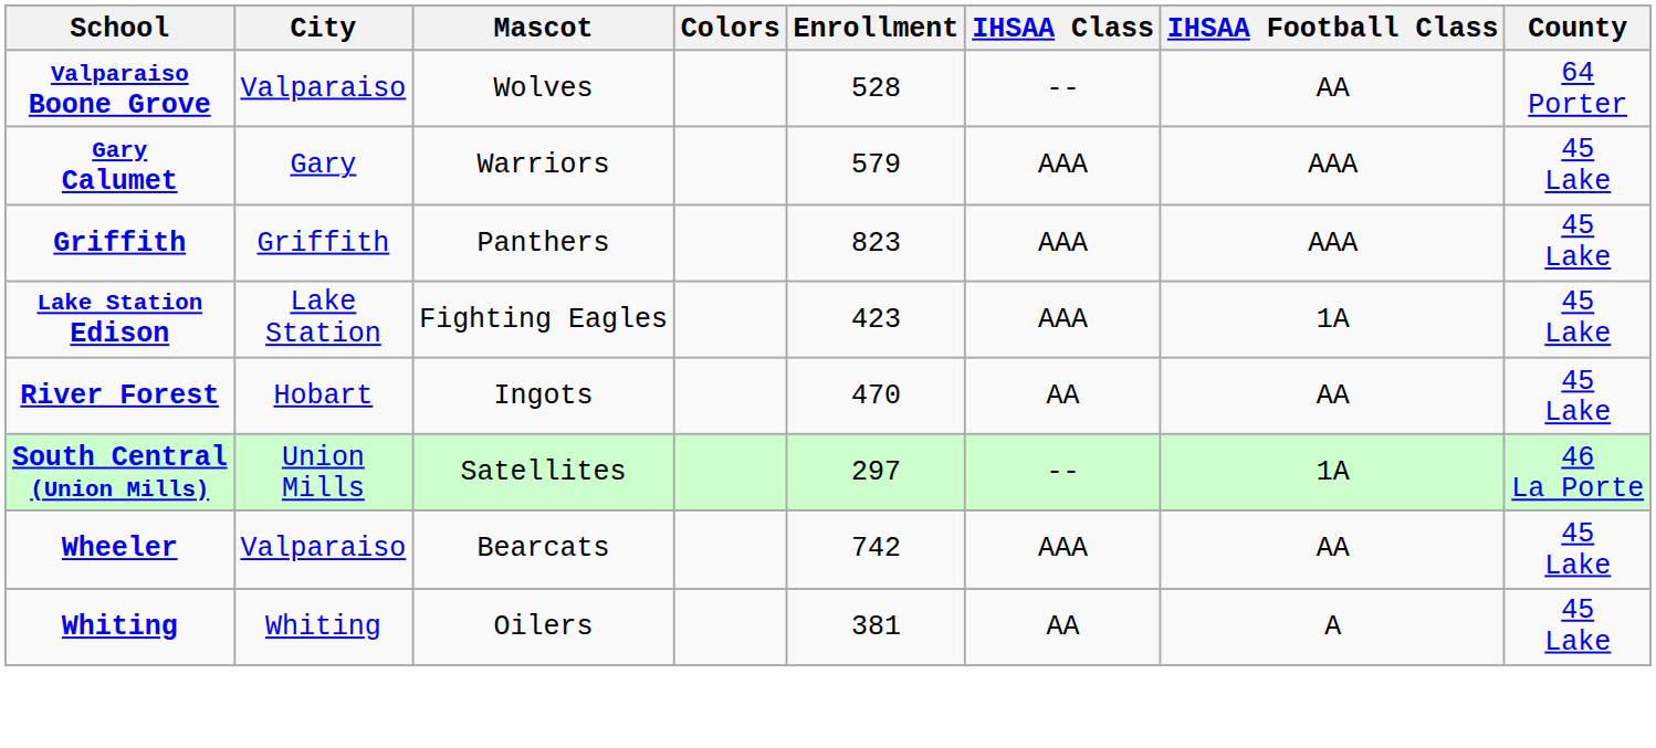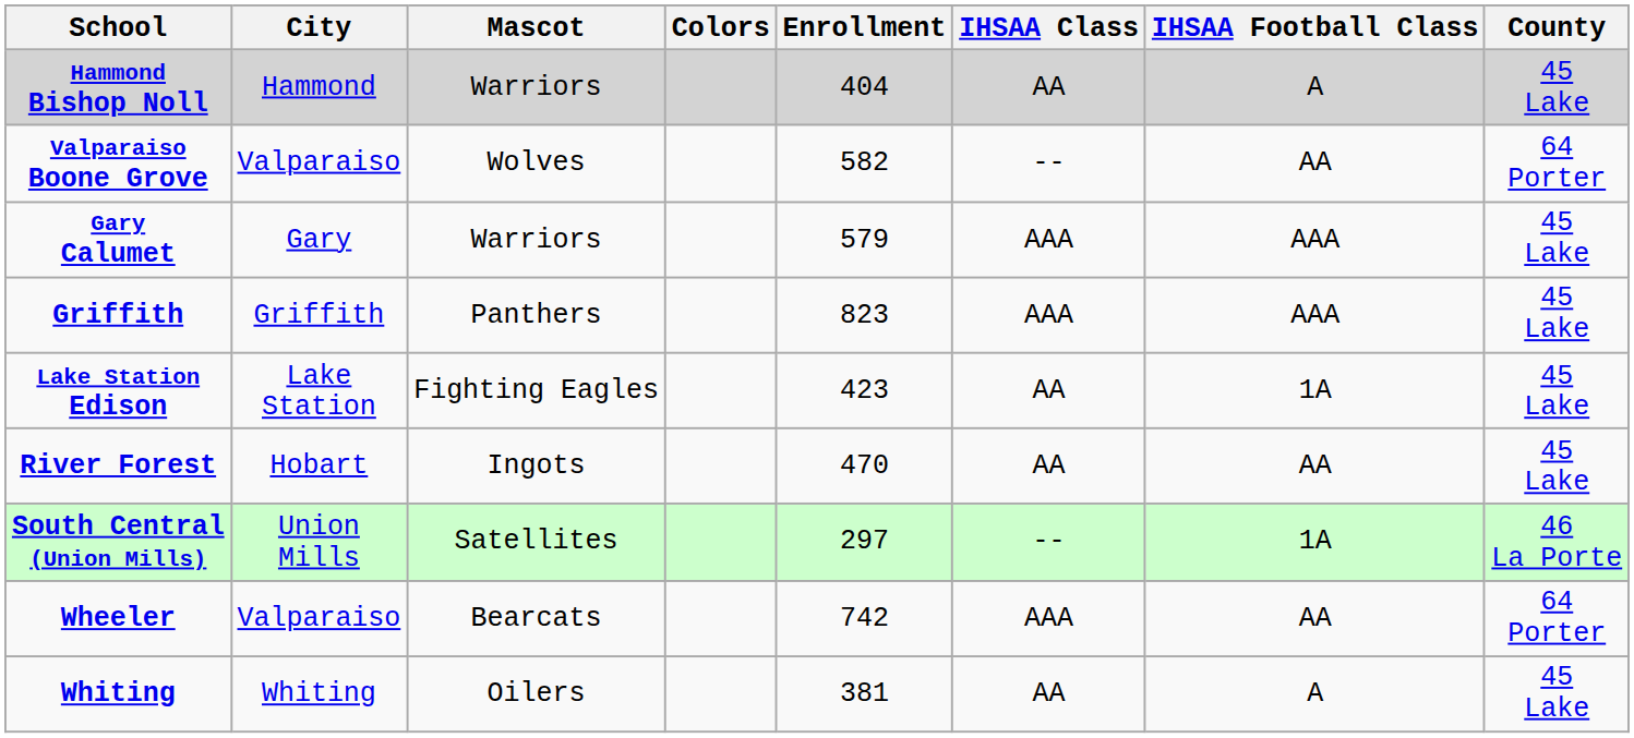 <table class="wikitable" style="text-align:center;">
 <tr>
 <th>School</th>
 <th>City</th>
 <th>Mascot</th>
 <th>Colors</th>
 <th>Enrollment</th>
 <th><a href='#'>IHSAA</a> Class</th>
 <th><a href='#'>IHSAA</a> Football Class</th>
 <th>County</th>
 </tr>
+<tr bgcolor=#d3d3d3>
+<td><strong><a href='#'><small>Hammond</small> <br> Bishop Noll</a></strong></td>
+<td><a href='#'>Hammond</a></td>
+<td>Warriors</td>
+<td>  </td>
+<td>404</td>
+<td>AA</td>
+<td>A</td>
+<td><a href='#'>45 <br> Lake</a></td>
+</tr>
 <tr>
 <td><small><strong><a href='#'>Valparaiso</a></strong></small><br><strong><a href='#'>Boone Grove</a></strong></td>
 <td><a href='#'>Valparaiso</a></td>
 <td>Wolves</td>
 <td> </td>
-<td>528</td>
+<td>582</td>
 <td>--</td>
 <td>AA</td>
 <td><a href='#'>64</a><br><a href='#'>Porter</a></td>
 </tr>
 <tr>
 <td><strong><a href='#'><small>Gary</small> <br> Calumet</a></strong></td>
 <td><a href='#'>Gary</a></td>
 <td>Warriors</td>
 <td> </td>
 <td>579</td>
 <td>AAA</td>
 <td>AAA</td>
 <td><a href='#'>45 <br> Lake</a></td>
 </tr>
 <tr>
 <td><strong><a href='#'>Griffith</a></strong></td>
 <td><a href='#'>Griffith</a></td>
 <td>Panthers</td>
 <td> </td>
 <td>823</td>
 <td>AAA</td>
 <td>AAA</td>
 <td><a href='#'>45</a><br><a href='#'>Lake</a></td>
 </tr>
 <tr>
 <td><strong><a href='#'><small>Lake Station</small> <br> Edison</a></strong></td>
 <td><a href='#'>Lake <br> Station</a></td>
 <td>Fighting Eagles</td>
 <td>  </td>
 <td>423</td>
-<td>AAA</td>
+<td>AA</td>
 <td>1A</td>
 <td><a href='#'>45 <br> Lake</a></td>
 </tr>
 <tr>
 <td><strong><a href='#'>River Forest</a></strong></td>
 <td><a href='#'>Hobart</a></td>
 <td>Ingots</td>
 <td>  </td>
 <td>470</td>
 <td>AA</td>
 <td>AA</td>
 <td><a href='#'>45 <br> Lake</a></td>
 </tr>
 <tr bgcolor="#ccffcc">
 <td><strong><a href='#'>South Central <br> <small>(Union Mills)</small></a></strong></td>
 <td><a href='#'>Union <br>Mills</a></td>
 <td>Satellites</td>
 <td>  </td>
 <td>297</td>
 <td>--</td>
 <td>1A</td>
 <td><a href='#'>46 <br> La Porte</a></td>
 </tr>
 <tr>
 <td><strong><a href='#'>Wheeler</a></strong></td>
 <td><a href='#'>Valparaiso</a></td>
 <td>Bearcats</td>
 <td>  </td>
 <td>742</td>
 <td>AAA</td>
 <td>AA</td>
-<td><a href='#'>45</a><br><a href='#'>Lake</a></td>
+<td><a href='#'>64 <br> Porter</a></td>
 </tr>
 <tr>
 <td><strong><a href='#'>Whiting</a></strong></td>
 <td><a href='#'>Whiting</a></td>
 <td>Oilers</td>
 <td> </td>
 <td>381</td>
 <td>AA</td>
 <td>A</td>
 <td><a href='#'>45 <br> Lake</a></td>
 </tr>
 </table>
